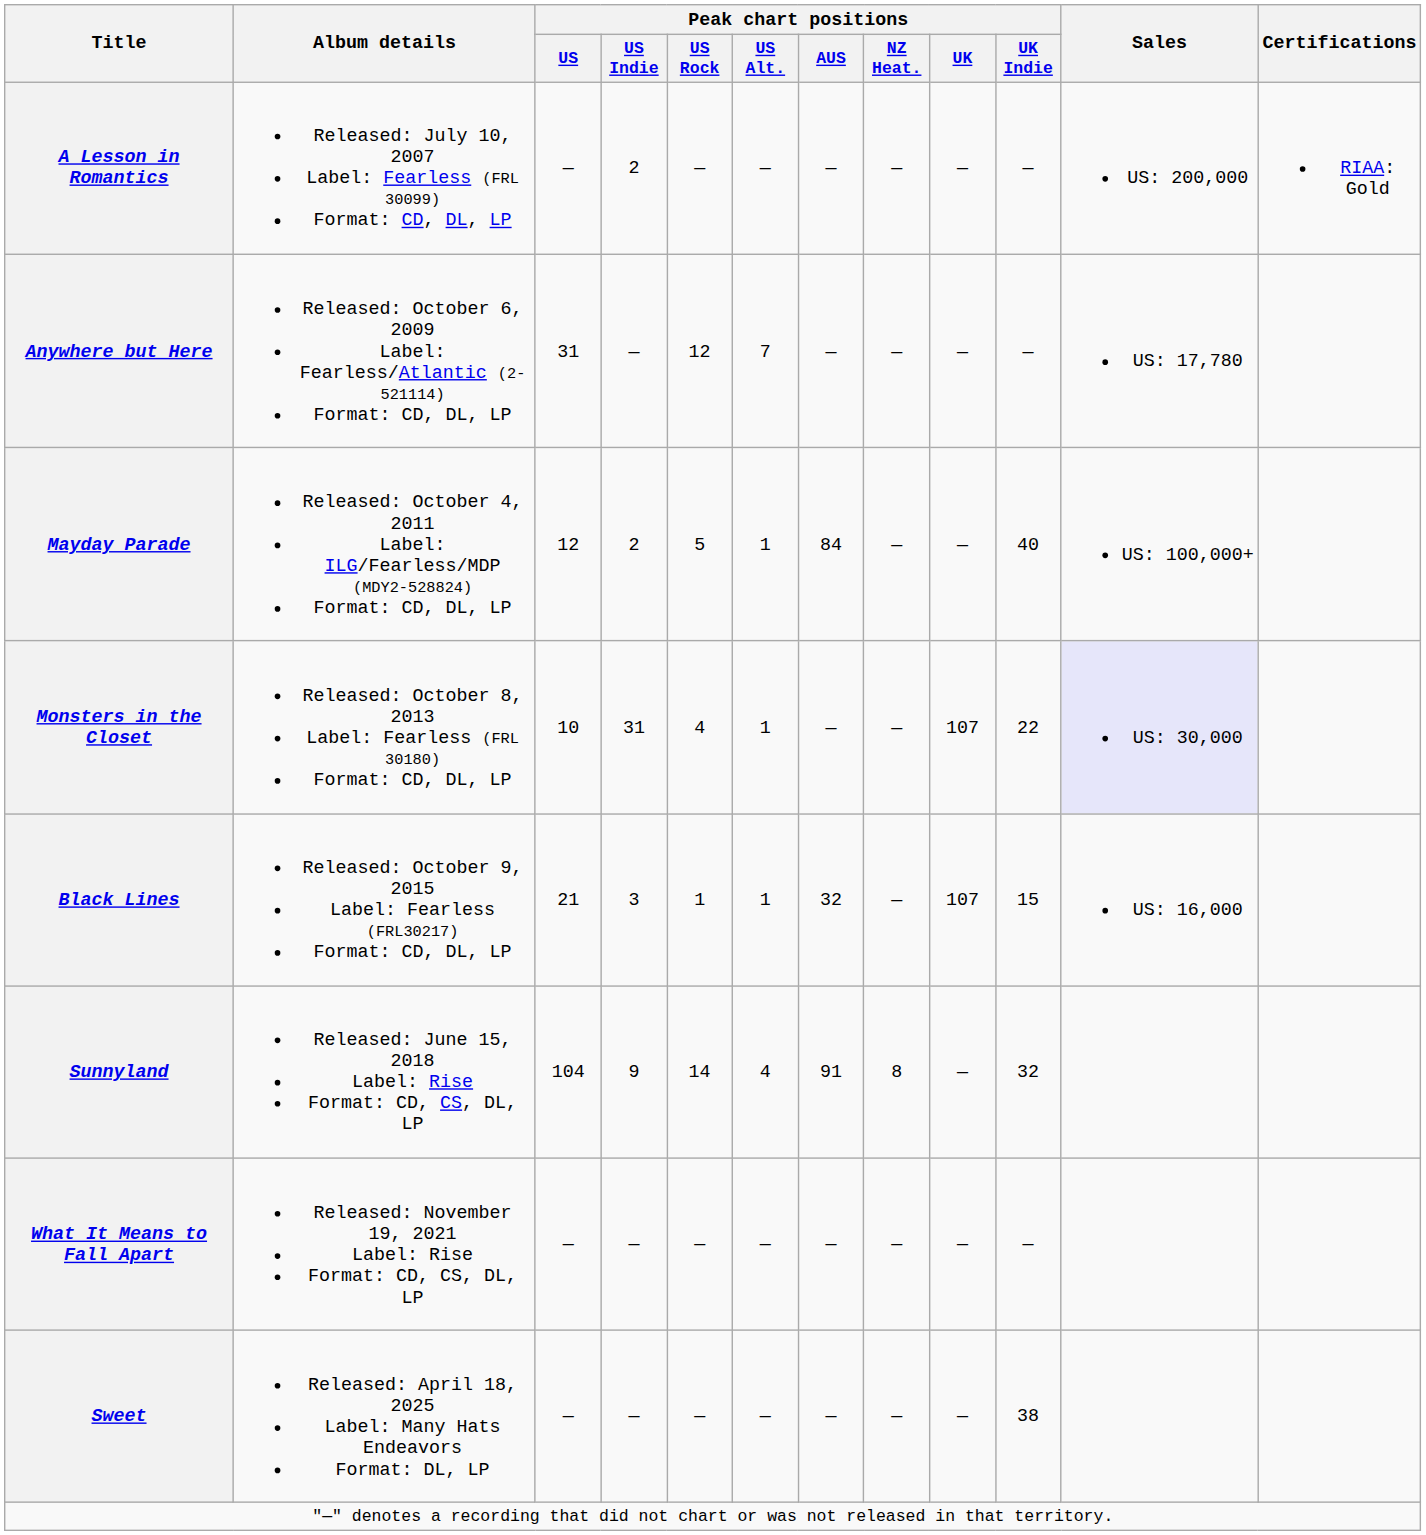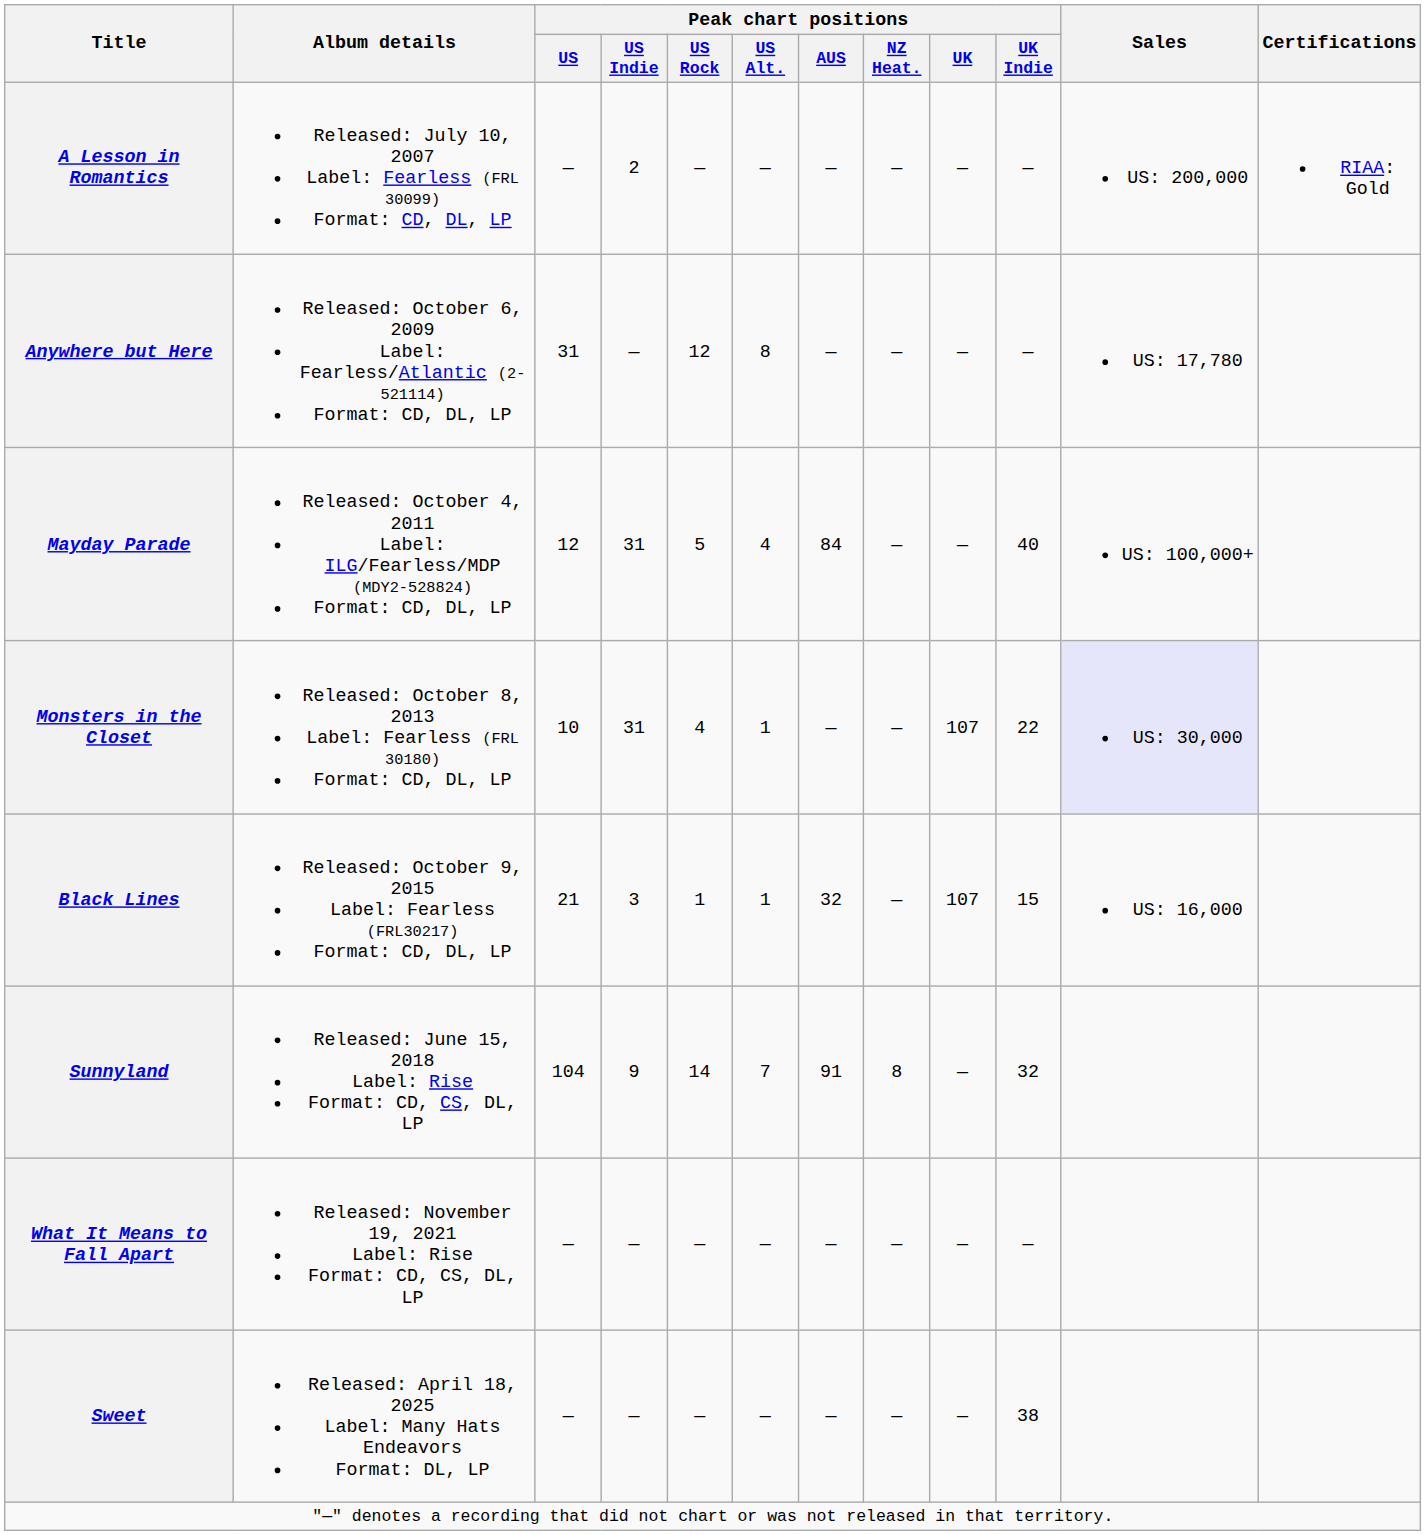 <table class="wikitable plainrowheaders" style="text-align:center;">
 <tr>
 <th scope="col" rowspan="2" style="width:12em;">Title</th>
 <th scope="col" rowspan="2" style="width:16em;">Album details</th>
 <th colspan="8">Peak chart positions</th>
 <th rowspan="2">Sales</th>
 <th rowspan="2" style="width:8em;">Certifications</th>
 </tr>
 <tr>
 <th scope="col" style="width:3.5em;font-size:90%;"><a href='#'>US</a><br></th>
 <th scope="col" style="width:3.5em;font-size:90%;"><a href='#'>US<br>Indie</a><br></th>
 <th scope="col" style="width:3.5em;font-size:90%;"><a href='#'>US<br>Rock</a><br></th>
 <th scope="col" style="width:3.5em;font-size:90%;"><a href='#'>US<br>Alt.</a><br></th>
 <th scope="col" style="width:3.5em;font-size:90%;"><a href='#'>AUS</a><br></th>
 <th scope="col" style="width:3.5em;font-size:90%;"><a href='#'>NZ<br>Heat.</a><br></th>
 <th scope="col" style="width:3.5em;font-size:90%;"><a href='#'>UK</a><br></th>
 <th scope="col" style="width:3.5em;font-size:90%;"><a href='#'>UK Indie</a><br></th>
 </tr>
 <tr>
 <th scope="row"><em><a href='#'>A Lesson in Romantics</a></em></th>
 <td><br><ul><li>Released: July 10, 2007</li><li>Label: <a href='#'>Fearless</a> <small>(FRL 30099)</small></li><li>Format: <a href='#'>CD</a>, <a href='#'>DL</a>, <a href='#'>LP</a></li></ul></td>
 <td>—</td>
 <td>2</td>
 <td>—</td>
 <td>—</td>
 <td>—</td>
 <td>—</td>
 <td>—</td>
 <td>—</td>
 <td><br><ul><li>US: 200,000</li></ul></td>
 <td><br><ul><li><a href='#'>RIAA</a>: Gold</li></ul></td>
 </tr>
 <tr>
 <th scope="row"><em><a href='#'>Anywhere but Here</a></em></th>
 <td><br><ul><li>Released: October 6, 2009</li><li>Label: Fearless/<a href='#'>Atlantic</a> <small>(2-521114)</small></li><li>Format: CD, DL, LP</li></ul></td>
 <td>31</td>
 <td>—</td>
 <td>12</td>
-<td>7</td>
+<td>8</td>
 <td>—</td>
 <td>—</td>
 <td>—</td>
 <td>—</td>
 <td><br><ul><li>US: 17,780</li></ul></td>
 <td></td>
 </tr>
 <tr>
 <th scope="row"><em><a href='#'>Mayday Parade</a></em></th>
 <td><br><ul><li>Released: October 4, 2011</li><li>Label: <a href='#'>ILG</a>/Fearless/MDP <small>(MDY2-528824)</small></li><li>Format: CD, DL, LP</li></ul></td>
 <td>12</td>
-<td>2</td>
+<td>31</td>
 <td>5</td>
-<td>1</td>
+<td>4</td>
 <td>84</td>
 <td>—</td>
 <td>—</td>
 <td>40</td>
 <td><br><ul><li>US: 100,000+</li></ul></td>
 <td></td>
 </tr>
 <tr>
 <th scope="row"><em><a href='#'>Monsters in the Closet</a></em></th>
 <td><br><ul><li>Released: October 8, 2013</li><li>Label: Fearless <small>(FRL 30180)</small></li><li>Format: CD, DL, LP</li></ul></td>
 <td>10</td>
 <td>31</td>
 <td>4</td>
 <td>1</td>
 <td>—</td>
 <td>—</td>
 <td>107</td>
 <td>22</td>
 <td style="background: lavender;"><br><ul><li>US: 30,000</li></ul></td>
 <td></td>
 </tr>
 <tr>
 <th scope="row"><em><a href='#'>Black Lines</a></em></th>
 <td><br><ul><li>Released: October 9, 2015</li><li>Label: Fearless <small>(FRL30217)</small></li><li>Format: CD, DL, LP</li></ul></td>
 <td>21</td>
 <td>3</td>
 <td>1</td>
 <td>1</td>
 <td>32</td>
 <td>—</td>
 <td>107</td>
 <td>15</td>
 <td><br><ul><li>US: 16,000</li></ul></td>
 <td></td>
 </tr>
 <tr>
 <th scope="row"><em><a href='#'>Sunnyland</a></em></th>
 <td><br><ul><li>Released: June 15, 2018</li><li>Label: <a href='#'>Rise</a></li><li>Format: CD, <a href='#'>CS</a>, DL, LP</li></ul></td>
 <td>104</td>
 <td>9</td>
 <td>14</td>
-<td>4</td>
+<td>7</td>
 <td>91</td>
 <td>8</td>
 <td>—</td>
 <td>32</td>
 <td></td>
 <td></td>
 </tr>
 <tr>
 <th scope="row"><em><a href='#'>What It Means to Fall Apart</a></em></th>
 <td><br><ul><li>Released: November 19, 2021</li><li>Label: Rise</li><li>Format: CD, CS, DL, LP</li></ul></td>
 <td>—</td>
 <td>—</td>
 <td>—</td>
 <td>—</td>
 <td>—</td>
 <td>—</td>
 <td>—</td>
 <td>—</td>
 <td></td>
 <td></td>
 </tr>
 <tr>
 <th scope="row"><em><a href='#'>Sweet</a></em></th>
 <td><br><ul><li>Released: April 18, 2025</li><li>Label: Many Hats Endeavors</li><li>Format: DL, LP</li></ul></td>
 <td>—</td>
 <td>—</td>
 <td>—</td>
 <td>—</td>
 <td>—</td>
 <td>—</td>
 <td>—</td>
 <td>38</td>
 <td></td>
 <td></td>
 </tr>
 <tr>
 <td colspan="15" style="font-size:90%">"—" denotes a recording that did not chart or was not released in that territory.</td>
 </tr>
 </table>
